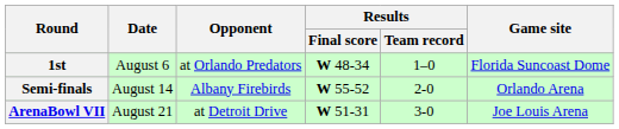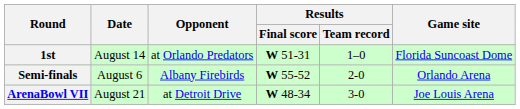 <table class="wikitable" style="font-size: 92%;" "align=center">
 <tr>
 <th rowspan="2">Round</th>
 <th rowspan="2">Date</th>
 <th rowspan="2">Opponent</th>
 <th colspan="2">Results</th>
 <th rowspan="2">Game site</th>
 </tr>
 <tr>
 <th>Final score</th>
 <th>Team record</th>
 </tr>
 <tr style="background:#cfc">
 <th>1st</th>
-<td style="text-align:center;">August 6</td>
+<td style="text-align:center;">August 14</td>
 <td style="text-align:center;">at <a href='#'>Orlando Predators</a></td>
-<td style="text-align:center;"><strong>W</strong> 48-34</td>
+<td style="text-align:center;"><strong>W</strong> 51-31</td>
 <td style="text-align:center;">1–0</td>
 <td style="text-align:center;"><a href='#'>Florida Suncoast Dome</a></td>
 </tr>
 <tr style="background:#cfc">
 <th>Semi-finals</th>
-<td style="text-align:center;">August 14</td>
+<td style="text-align:center;">August 6</td>
 <td style="text-align:center;"><a href='#'>Albany Firebirds</a></td>
 <td style="text-align:center;"><strong>W</strong> 55-52</td>
 <td style="text-align:center;">2-0</td>
 <td style="text-align:center;"><a href='#'>Orlando Arena</a></td>
 </tr>
 <tr style="background:#cfc">
 <th><a href='#'>ArenaBowl VII</a></th>
 <td style="text-align:center;">August 21</td>
 <td style="text-align:center;">at <a href='#'>Detroit Drive</a></td>
-<td style="text-align:center;"><strong>W</strong> 51-31</td>
+<td style="text-align:center;"><strong>W</strong> 48-34</td>
 <td style="text-align:center;">3-0</td>
 <td style="text-align:center;"><a href='#'>Joe Louis Arena</a></td>
 </tr>
 </table>
